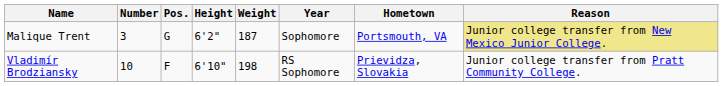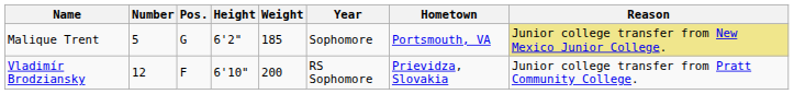 <table class="wikitable sortable" border="1">
 <tr>
 <th>Name</th>
 <th>Number</th>
 <th>Pos.</th>
 <th>Height</th>
 <th>Weight</th>
 <th>Year</th>
 <th>Hometown</th>
 <th class="unsortable">Reason</th>
 </tr>
 <tr>
 <td>Malique Trent</td>
-<td>3</td>
+<td>5</td>
 <td>G</td>
 <td>6'2"</td>
-<td>187</td>
+<td>185</td>
 <td>Sophomore</td>
 <td><a href='#'>Portsmouth, VA</a></td>
 <td style="background: khaki;">Junior college transfer from <a href='#'>New Mexico Junior College</a>.</td>
 </tr>
 <tr>
 <td><a href='#'>Vladimír Brodziansky</a></td>
-<td>10</td>
+<td>12</td>
 <td>F</td>
 <td>6'10"</td>
-<td>198</td>
+<td>200</td>
 <td>RS Sophomore</td>
 <td><a href='#'>Prievidza</a>, <a href='#'>Slovakia</a></td>
 <td>Junior college transfer from <a href='#'>Pratt Community College</a>.</td>
 </tr>
 </table>
